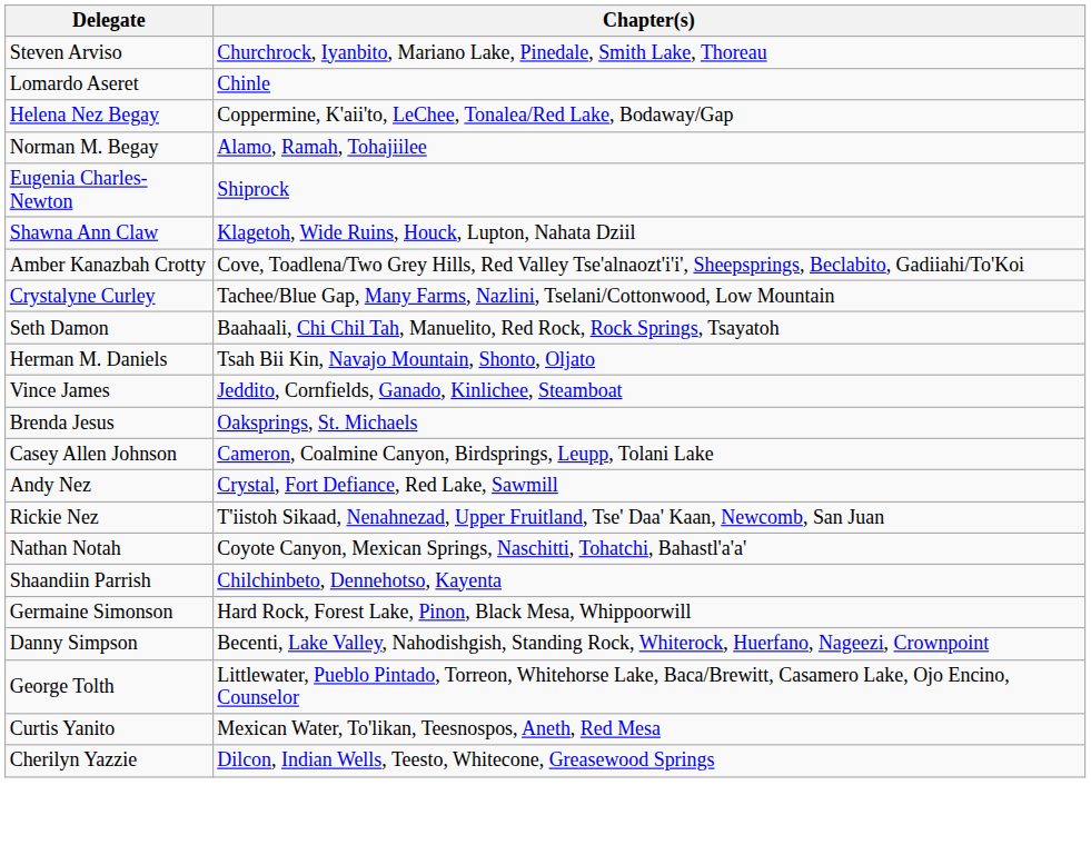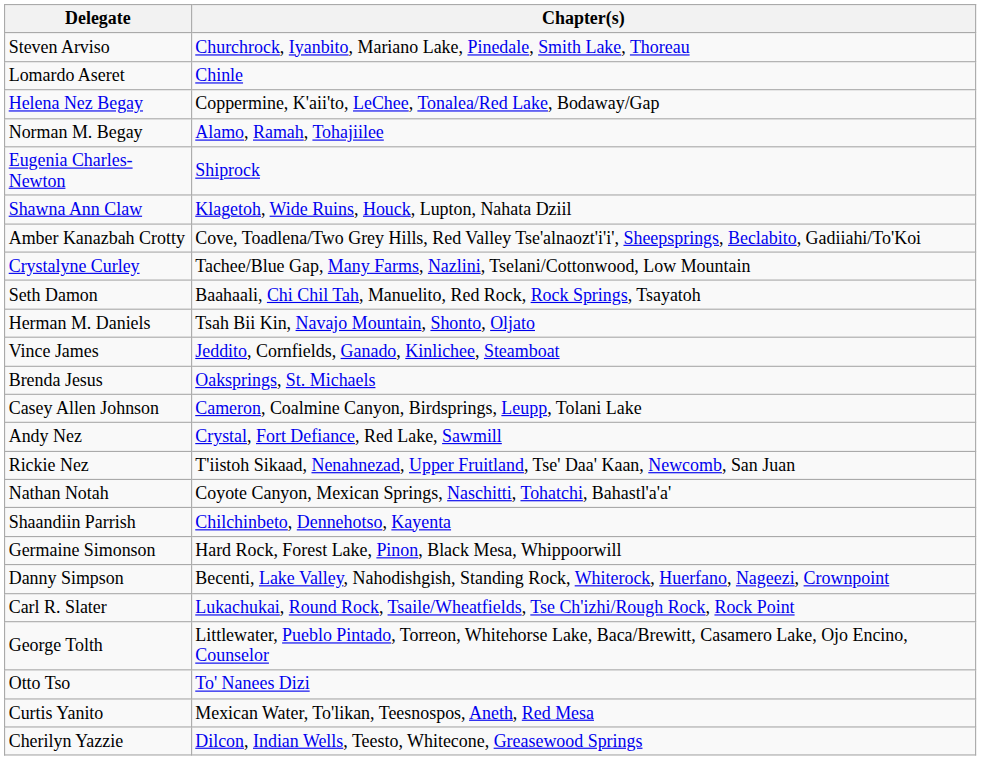 <table class="wikitable sortable">
 <tr>
 <th>Delegate</th>
 <th>Chapter(s)</th>
 </tr>
 <tr>
 <td>Steven Arviso</td>
 <td><a href='#'>Churchrock</a>, <a href='#'>Iyanbito</a>, Mariano Lake, <a href='#'>Pinedale</a>, <a href='#'>Smith Lake</a>, <a href='#'>Thoreau</a></td>
 </tr>
 <tr>
 <td>Lomardo Aseret</td>
 <td><a href='#'>Chinle</a></td>
 </tr>
 <tr>
 <td><a href='#'>Helena Nez Begay</a></td>
 <td>Coppermine, K'aii'to, <a href='#'>LeChee</a>, <a href='#'>Tonalea/Red Lake</a>, Bodaway/Gap</td>
 </tr>
 <tr>
 <td>Norman M. Begay</td>
 <td><a href='#'>Alamo</a>, <a href='#'>Ramah</a>, <a href='#'>Tohajiilee</a></td>
 </tr>
 <tr>
 <td><a href='#'>Eugenia Charles-Newton</a></td>
 <td><a href='#'>Shiprock</a></td>
 </tr>
 <tr>
 <td><a href='#'>Shawna Ann Claw</a></td>
 <td><a href='#'>Klagetoh</a>, <a href='#'>Wide Ruins</a>, <a href='#'>Houck</a>, Lupton, Nahata Dziil</td>
 </tr>
 <tr>
 <td>Amber Kanazbah Crotty</td>
 <td>Cove, Toadlena/Two Grey Hills, Red Valley Tse'alnaozt'i'i', <a href='#'>Sheepsprings</a>, <a href='#'>Beclabito</a>, Gadiiahi/To'Koi</td>
 </tr>
 <tr>
 <td><a href='#'>Crystalyne Curley</a></td>
 <td>Tachee/Blue Gap, <a href='#'>Many Farms</a>, <a href='#'>Nazlini</a>, Tselani/Cottonwood, Low Mountain</td>
 </tr>
 <tr>
 <td>Seth Damon</td>
 <td>Baahaali, <a href='#'>Chi Chil Tah</a>, Manuelito, Red Rock, <a href='#'>Rock Springs</a>, Tsayatoh</td>
 </tr>
 <tr>
 <td>Herman M. Daniels</td>
 <td>Tsah Bii Kin, <a href='#'>Navajo Mountain</a>, <a href='#'>Shonto</a>, <a href='#'>Oljato</a></td>
 </tr>
 <tr>
 <td>Vince James</td>
 <td><a href='#'>Jeddito</a>, Cornfields, <a href='#'>Ganado</a>, <a href='#'>Kinlichee</a>, <a href='#'>Steamboat</a></td>
 </tr>
 <tr>
 <td>Brenda Jesus</td>
 <td><a href='#'>Oaksprings</a>, <a href='#'>St. Michaels</a></td>
 </tr>
 <tr>
 <td>Casey Allen Johnson</td>
 <td><a href='#'>Cameron</a>, Coalmine Canyon, Birdsprings, <a href='#'>Leupp</a>, Tolani Lake</td>
 </tr>
 <tr>
 <td>Andy Nez</td>
 <td><a href='#'>Crystal</a>, <a href='#'>Fort Defiance</a>, Red Lake, <a href='#'>Sawmill</a></td>
 </tr>
 <tr>
 <td>Rickie Nez</td>
 <td>T'iistoh Sikaad, <a href='#'>Nenahnezad</a>, <a href='#'>Upper Fruitland</a>, Tse' Daa' Kaan, <a href='#'>Newcomb</a>, San Juan</td>
 </tr>
 <tr>
 <td>Nathan Notah</td>
 <td>Coyote Canyon, Mexican Springs, <a href='#'>Naschitti</a>, <a href='#'>Tohatchi</a>, Bahastl'a'a'</td>
 </tr>
 <tr>
 <td>Shaandiin Parrish</td>
 <td><a href='#'>Chilchinbeto</a>, <a href='#'>Dennehotso</a>, <a href='#'>Kayenta</a></td>
 </tr>
 <tr>
 <td>Germaine Simonson</td>
 <td>Hard Rock, Forest Lake, <a href='#'>Pinon</a>, Black Mesa, Whippoorwill</td>
 </tr>
 <tr>
 <td>Danny Simpson</td>
 <td>Becenti, <a href='#'>Lake Valley</a>, Nahodishgish, Standing Rock, <a href='#'>Whiterock</a>, <a href='#'>Huerfano</a>, <a href='#'>Nageezi</a>, <a href='#'>Crownpoint</a></td>
 </tr>
 <tr>
+<td>Carl R. Slater</td>
+<td><a href='#'>Lukachukai</a>, <a href='#'>Round Rock</a>, <a href='#'>Tsaile/Wheatfields</a>, <a href='#'>Tse Ch'izhi/Rough Rock</a>, <a href='#'>Rock Point</a></td>
+</tr>
+<tr>
 <td>George Tolth</td>
 <td>Littlewater, <a href='#'>Pueblo Pintado</a>, Torreon, Whitehorse Lake, Baca/Brewitt, Casamero Lake, Ojo Encino, <a href='#'>Counselor</a></td>
+</tr>
+<tr>
+<td>Otto Tso</td>
+<td><a href='#'>To' Nanees Dizi</a></td>
 </tr>
 <tr>
 <td>Curtis Yanito</td>
 <td>Mexican Water, To'likan, Teesnospos, <a href='#'>Aneth</a>, <a href='#'>Red Mesa</a></td>
 </tr>
 <tr>
 <td>Cherilyn Yazzie</td>
 <td><a href='#'>Dilcon</a>, <a href='#'>Indian Wells</a>, Teesto, Whitecone, <a href='#'>Greasewood Springs</a></td>
 </tr>
 </table>
